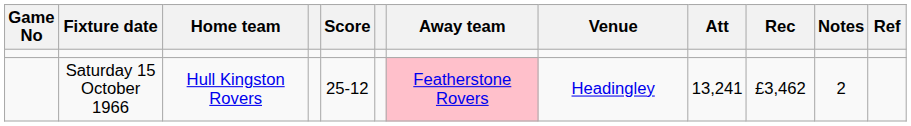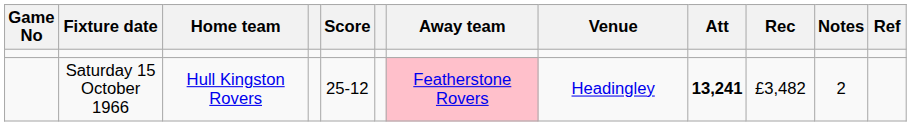 <table class="wikitable" style="text-align:center;">
 <tr>
 <th width=20 abbr="No">Game No</th>
 <th width=100 abbr="Date">Fixture date</th>
 <th width=150 abbr="Home team">Home team</th>
 <th width=5 abbr="space"></th>
 <th width=20 abbr="Score">Score</th>
 <th width=5 abbr="space"></th>
 <th width=150 abbr="Away team">Away team</th>
 <th width=150 abbr="Venue">Venue</th>
 <th width=45 abbr="Att">Att</th>
 <th width=60 abbr="Rec">Rec</th>
 <th width=20 abbr="Notes">Notes</th>
 <th width=30 abbr="Ref">Ref</th>
 </tr>
 <tr>
 <td></td>
 <td></td>
 <td></td>
 <td></td>
 <td></td>
 <td></td>
 <td></td>
 <td></td>
 <td></td>
 <td></td>
 <td></td>
 </tr>
 <tr>
 <td></td>
 <td>Saturday 15 October 1966</td>
 <td><a href='#'>Hull Kingston Rovers</a></td>
 <td></td>
 <td>25-12</td>
 <td></td>
 <td style="background: pink;"><a href='#'>Featherstone Rovers</a></td>
 <td><a href='#'>Headingley</a></td>
-<td>13,241</td>
-<td>£3,462</td>
+<td><strong>13,241</strong></td>
+<td>£3,482</td>
 <td>2</td>
 <td></td>
 </tr>
 </table>
